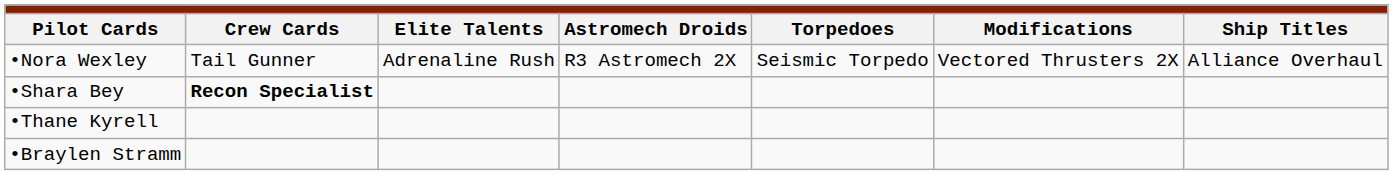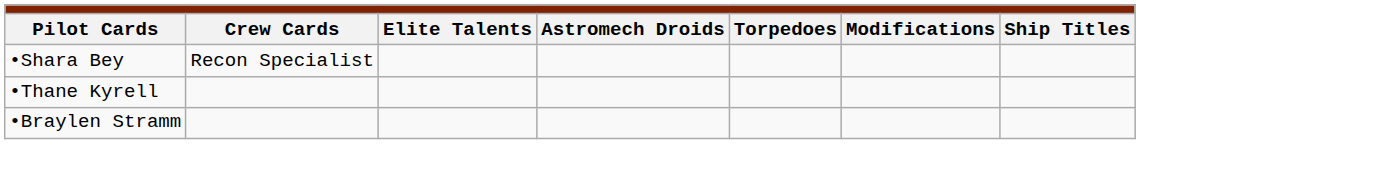 <table class="wikitable">
 <tr style="background:#802200;">
 <td colspan="7"></td>
 </tr>
 <tr style="background:#f0f0f0;">
 <th>Pilot Cards</th>
 <th>Crew Cards</th>
 <th>Elite Talents</th>
 <th>Astromech Droids</th>
 <th>Torpedoes</th>
 <th>Modifications</th>
 <th>Ship Titles</th>
 </tr>
 <tr>
-<td>•Nora Wexley</td>
-<td>Tail Gunner</td>
-<td>Adrenaline Rush</td>
-<td>R3 Astromech 2X</td>
-<td>Seismic Torpedo</td>
-<td>Vectored Thrusters 2X</td>
-<td>Alliance Overhaul</td>
-</tr>
-<tr>
 <td>•Shara Bey</td>
-<td><strong>Recon Specialist</strong></td>
+<td>Recon Specialist</td>
 <td></td>
 <td></td>
 <td></td>
 <td></td>
 <td></td>
 </tr>
 <tr>
 <td>•Thane Kyrell</td>
 <td></td>
 <td></td>
 <td></td>
 <td></td>
 <td></td>
 <td></td>
 </tr>
 <tr>
 <td>•Braylen Stramm</td>
 <td></td>
 <td></td>
 <td></td>
 <td></td>
 <td></td>
 <td></td>
 </tr>
 </table>
